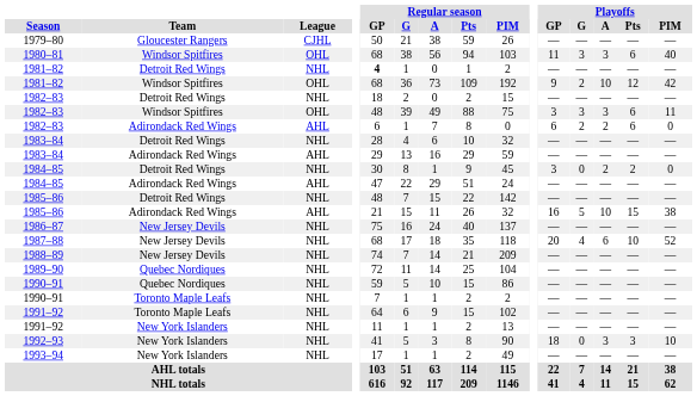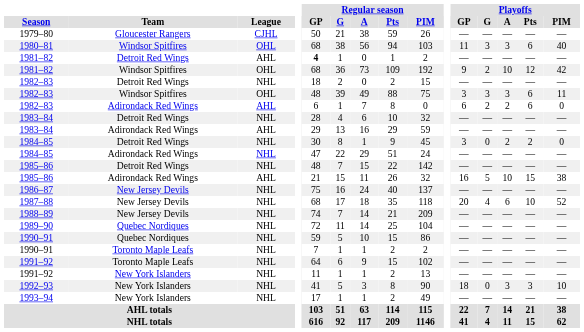 <table border="0" cellpadding="1" cellspacing="0" style="text-align:center; width:60em">
 <tr bgcolor="#e0e0e0">
 <th colspan="3" bgcolor="#ffffff"> </th>
 <th rowspan="99" bgcolor="#ffffff"> </th>
 <th colspan="5"><a href='#'>Regular season</a></th>
 <th rowspan="99" bgcolor="#ffffff"> </th>
 <th colspan="5"><a href='#'>Playoffs</a></th>
 </tr>
 <tr bgcolor="#e0e0e0">
 <th><a href='#'>Season</a></th>
 <th>Team</th>
 <th>League</th>
 <th>GP</th>
 <th><a href='#'>G</a></th>
 <th><a href='#'>A</a></th>
 <th><a href='#'>Pts</a></th>
 <th><a href='#'>PIM</a></th>
 <th>GP</th>
 <th>G</th>
 <th>A</th>
 <th>Pts</th>
 <th>PIM</th>
 </tr>
 <tr>
 <td>1979–80</td>
 <td><a href='#'>Gloucester Rangers</a></td>
 <td><a href='#'>CJHL</a></td>
 <td>50</td>
 <td>21</td>
 <td>38</td>
 <td>59</td>
 <td>26</td>
 <td>—</td>
 <td>—</td>
 <td>—</td>
 <td>—</td>
 <td>—</td>
 </tr>
 <tr bgcolor="#f0f0f0">
 <td><a href='#'>1980–81</a></td>
 <td><a href='#'>Windsor Spitfires</a></td>
 <td><a href='#'>OHL</a></td>
 <td>68</td>
 <td>38</td>
 <td>56</td>
 <td>94</td>
 <td>103</td>
 <td>11</td>
 <td>3</td>
 <td>3</td>
 <td>6</td>
 <td>40</td>
 </tr>
 <tr>
 <td><a href='#'>1981–82</a></td>
 <td><a href='#'>Detroit Red Wings</a></td>
-<td><a href='#'>NHL</a></td>
+<td>AHL</td>
 <td><strong>4</strong></td>
 <td>1</td>
 <td>0</td>
 <td>1</td>
 <td>2</td>
 <td>—</td>
 <td>—</td>
 <td>—</td>
 <td>—</td>
 <td>—</td>
 </tr>
 <tr bgcolor="#f0f0f0">
 <td><a href='#'>1981–82</a></td>
 <td>Windsor Spitfires</td>
 <td>OHL</td>
 <td>68</td>
 <td>36</td>
 <td>73</td>
 <td>109</td>
 <td>192</td>
 <td>9</td>
 <td>2</td>
 <td>10</td>
 <td>12</td>
 <td>42</td>
 </tr>
 <tr>
 <td><a href='#'>1982–83</a></td>
 <td>Detroit Red Wings</td>
 <td>NHL</td>
 <td>18</td>
 <td>2</td>
 <td>0</td>
 <td>2</td>
 <td>15</td>
 <td>—</td>
 <td>—</td>
 <td>—</td>
 <td>—</td>
 <td>—</td>
 </tr>
 <tr bgcolor="#f0f0f0">
 <td><a href='#'>1982–83</a></td>
 <td>Windsor Spitfires</td>
 <td>OHL</td>
 <td>48</td>
 <td>39</td>
 <td>49</td>
 <td>88</td>
 <td>75</td>
 <td>3</td>
 <td>3</td>
 <td>3</td>
 <td>6</td>
 <td>11</td>
 </tr>
 <tr>
 <td><a href='#'>1982–83</a></td>
 <td><a href='#'>Adirondack Red Wings</a></td>
 <td><a href='#'>AHL</a></td>
 <td>6</td>
 <td>1</td>
 <td>7</td>
 <td>8</td>
 <td>0</td>
 <td>6</td>
 <td>2</td>
 <td>2</td>
 <td>6</td>
 <td>0</td>
 </tr>
 <tr bgcolor="#f0f0f0">
 <td><a href='#'>1983–84</a></td>
 <td>Detroit Red Wings</td>
 <td>NHL</td>
 <td>28</td>
 <td>4</td>
 <td>6</td>
 <td>10</td>
 <td>32</td>
 <td>—</td>
 <td>—</td>
 <td>—</td>
 <td>—</td>
 <td>—</td>
 </tr>
 <tr>
 <td><a href='#'>1983–84</a></td>
 <td>Adirondack Red Wings</td>
 <td>AHL</td>
 <td>29</td>
 <td>13</td>
 <td>16</td>
 <td>29</td>
 <td>59</td>
 <td>—</td>
 <td>—</td>
 <td>—</td>
 <td>—</td>
 <td>—</td>
 </tr>
 <tr bgcolor="#f0f0f0">
 <td><a href='#'>1984–85</a></td>
 <td>Detroit Red Wings</td>
 <td>NHL</td>
 <td>30</td>
 <td>8</td>
 <td>1</td>
 <td>9</td>
 <td>45</td>
 <td>3</td>
 <td>0</td>
 <td>2</td>
 <td>2</td>
 <td>0</td>
 </tr>
 <tr>
 <td><a href='#'>1984–85</a></td>
 <td>Adirondack Red Wings</td>
-<td>AHL</td>
+<td><a href='#'>NHL</a></td>
 <td>47</td>
 <td>22</td>
 <td>29</td>
 <td>51</td>
 <td>24</td>
 <td>—</td>
 <td>—</td>
 <td>—</td>
 <td>—</td>
 <td>—</td>
 </tr>
 <tr bgcolor="#f0f0f0">
 <td><a href='#'>1985–86</a></td>
 <td>Detroit Red Wings</td>
 <td>NHL</td>
 <td>48</td>
 <td>7</td>
 <td>15</td>
 <td>22</td>
 <td>142</td>
 <td>—</td>
 <td>—</td>
 <td>—</td>
 <td>—</td>
 <td>—</td>
 </tr>
 <tr>
 <td><a href='#'>1985–86</a></td>
 <td>Adirondack Red Wings</td>
 <td>AHL</td>
 <td>21</td>
 <td>15</td>
 <td>11</td>
 <td>26</td>
 <td>32</td>
 <td>16</td>
 <td>5</td>
 <td>10</td>
 <td>15</td>
 <td>38</td>
 </tr>
 <tr bgcolor="#f0f0f0">
 <td><a href='#'>1986–87</a></td>
 <td><a href='#'>New Jersey Devils</a></td>
 <td>NHL</td>
 <td>75</td>
 <td>16</td>
 <td>24</td>
 <td>40</td>
 <td>137</td>
 <td>—</td>
 <td>—</td>
 <td>—</td>
 <td>—</td>
 <td>—</td>
 </tr>
 <tr>
 <td><a href='#'>1987–88</a></td>
 <td>New Jersey Devils</td>
 <td>NHL</td>
 <td>68</td>
 <td>17</td>
 <td>18</td>
 <td>35</td>
 <td>118</td>
 <td>20</td>
 <td>4</td>
 <td>6</td>
 <td>10</td>
 <td>52</td>
 </tr>
 <tr bgcolor="#f0f0f0">
 <td><a href='#'>1988–89</a></td>
 <td>New Jersey Devils</td>
 <td>NHL</td>
 <td>74</td>
 <td>7</td>
 <td>14</td>
 <td>21</td>
 <td>209</td>
 <td>—</td>
 <td>—</td>
 <td>—</td>
 <td>—</td>
 <td>—</td>
 </tr>
 <tr>
 <td><a href='#'>1989–90</a></td>
 <td><a href='#'>Quebec Nordiques</a></td>
 <td>NHL</td>
 <td>72</td>
 <td>11</td>
 <td>14</td>
 <td>25</td>
 <td>104</td>
 <td>—</td>
 <td>—</td>
 <td>—</td>
 <td>—</td>
 <td>—</td>
 </tr>
 <tr bgcolor="#f0f0f0">
 <td><a href='#'>1990–91</a></td>
 <td>Quebec Nordiques</td>
 <td>NHL</td>
 <td>59</td>
 <td>5</td>
 <td>10</td>
 <td>15</td>
 <td>86</td>
 <td>—</td>
 <td>—</td>
 <td>—</td>
 <td>—</td>
 <td>—</td>
 </tr>
 <tr>
 <td>1990–91</td>
 <td><a href='#'>Toronto Maple Leafs</a></td>
 <td>NHL</td>
 <td>7</td>
 <td>1</td>
 <td>1</td>
 <td>2</td>
 <td>2</td>
 <td>—</td>
 <td>—</td>
 <td>—</td>
 <td>—</td>
 <td>—</td>
 </tr>
 <tr bgcolor="#f0f0f0">
 <td><a href='#'>1991–92</a></td>
 <td>Toronto Maple Leafs</td>
 <td>NHL</td>
 <td>64</td>
 <td>6</td>
 <td>9</td>
 <td>15</td>
 <td>102</td>
 <td>—</td>
 <td>—</td>
 <td>—</td>
 <td>—</td>
 <td>—</td>
 </tr>
 <tr>
 <td>1991–92</td>
 <td><a href='#'>New York Islanders</a></td>
 <td>NHL</td>
 <td>11</td>
 <td>1</td>
 <td>1</td>
 <td>2</td>
 <td>13</td>
 <td>—</td>
 <td>—</td>
 <td>—</td>
 <td>—</td>
 <td>—</td>
 </tr>
 <tr bgcolor="#f0f0f0">
 <td><a href='#'>1992–93</a></td>
 <td>New York Islanders</td>
 <td>NHL</td>
 <td>41</td>
 <td>5</td>
 <td>3</td>
 <td>8</td>
 <td>90</td>
 <td>18</td>
 <td>0</td>
 <td>3</td>
 <td>3</td>
 <td>10</td>
 </tr>
 <tr>
 <td><a href='#'>1993–94</a></td>
 <td>New York Islanders</td>
 <td>NHL</td>
 <td>17</td>
 <td>1</td>
 <td>1</td>
 <td>2</td>
 <td>49</td>
 <td>—</td>
 <td>—</td>
 <td>—</td>
 <td>—</td>
 <td>—</td>
 </tr>
 <tr bgcolor="#e0e0e0">
 <th colspan="3">AHL totals</th>
 <th>103</th>
 <th>51</th>
 <th>63</th>
 <th>114</th>
 <th>115</th>
 <th>22</th>
 <th>7</th>
 <th>14</th>
 <th>21</th>
 <th>38</th>
 </tr>
 <tr bgcolor="#e0e0e0">
 <th colspan="3">NHL totals</th>
 <th>616</th>
 <th>92</th>
 <th>117</th>
 <th>209</th>
 <th>1146</th>
 <th>41</th>
 <th>4</th>
 <th>11</th>
 <th>15</th>
 <th>62</th>
 </tr>
 </table>
